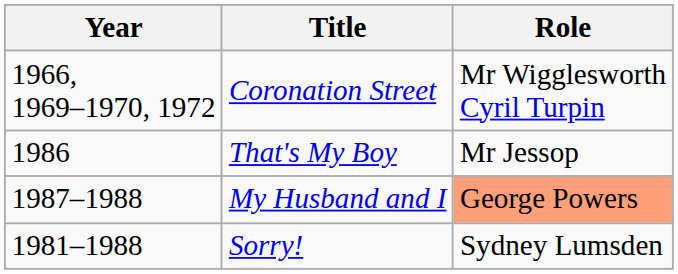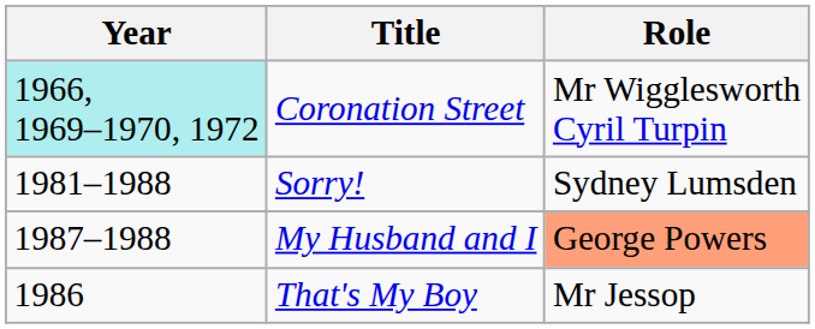 <table class="wikitable">
 <tr>
 <th>Year</th>
 <th>Title</th>
 <th>Role</th>
 </tr>
 <tr>
-<td>1966,<br>1969–1970, 1972</td>
+<td style="background: paleturquoise;">1966,<br>1969–1970, 1972</td>
 <td><em><a href='#'>Coronation Street</a></em></td>
 <td>Mr Wigglesworth<br><a href='#'>Cyril Turpin</a></td>
 </tr>
 <tr>
-<td>1986</td>
-<td><em><a href='#'>That's My Boy</a></em></td>
-<td>Mr Jessop</td>
+<td>1981–1988</td>
+<td><em><a href='#'>Sorry!</a></em></td>
+<td>Sydney Lumsden</td>
 </tr>
 <tr>
 <td>1987–1988</td>
 <td><em><a href='#'>My Husband and I</a></em></td>
 <td style="background: lightsalmon;">George Powers</td>
 </tr>
 <tr>
-<td>1981–1988</td>
-<td><em><a href='#'>Sorry!</a></em></td>
-<td>Sydney Lumsden</td>
+<td>1986</td>
+<td><em><a href='#'>That's My Boy</a></em></td>
+<td>Mr Jessop</td>
 </tr>
 </table>
